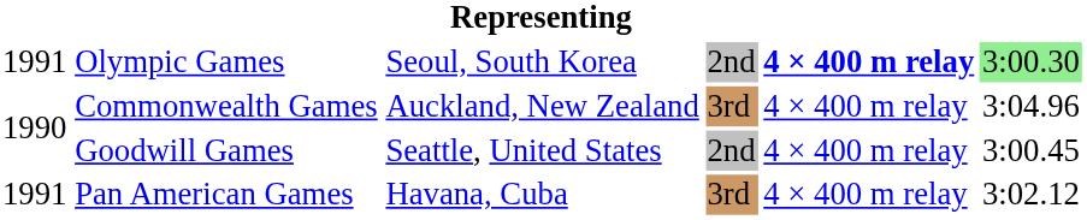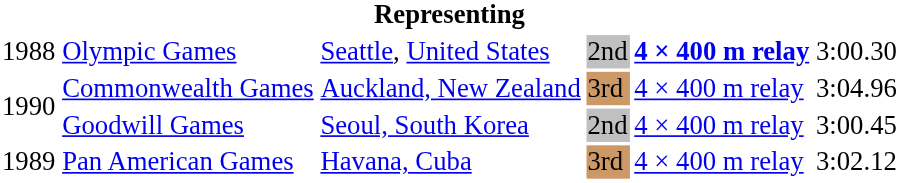 <table>
 <tr>
 <th colspan="6">Representing </th>
 </tr>
 <tr>
-<td>1991</td>
+<td>1988</td>
 <td><a href='#'>Olympic Games</a></td>
-<td><a href='#'>Seoul, South Korea</a></td>
+<td><a href='#'>Seattle</a>, <a href='#'>United States</a></td>
 <td bgcolor=silver>2nd</td>
 <td><strong><a href='#'>4 × 400 m relay</a></strong></td>
-<td style="background: lightgreen;">3:00.30</td>
+<td>3:00.30</td>
 </tr>
 <tr>
 <td rowspan=2>1990</td>
 <td><a href='#'>Commonwealth Games</a></td>
 <td><a href='#'>Auckland, New Zealand</a></td>
 <td bgcolor=cc9966>3rd</td>
 <td><a href='#'>4 × 400 m relay</a></td>
 <td>3:04.96</td>
 </tr>
 <tr>
 <td><a href='#'>Goodwill Games</a></td>
-<td><a href='#'>Seattle</a>, <a href='#'>United States</a></td>
+<td><a href='#'>Seoul, South Korea</a></td>
 <td bgcolor=silver>2nd</td>
 <td><a href='#'>4 × 400 m relay</a></td>
 <td>3:00.45</td>
 </tr>
 <tr>
-<td>1991</td>
+<td>1989</td>
 <td><a href='#'>Pan American Games</a></td>
 <td><a href='#'>Havana, Cuba</a></td>
 <td bgcolor=cc9966>3rd</td>
 <td><a href='#'>4 × 400 m relay</a></td>
 <td>3:02.12</td>
 </tr>
 </table>
